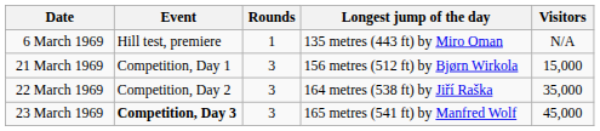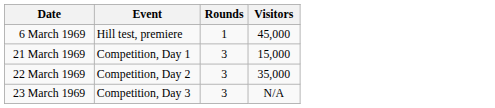 <table class=wikitable style="text-align:center; font-size:88%;">
 <tr>
 <th width=100px>Date</th>
 <th width=120px>Event</th>
 <th width=50px>Rounds</th>
-<th width=220px>Longest jump of the day</th>
 <th width=55px>Visitors</th>
 </tr>
 <tr>
 <td align=right>6 March 1969  </td>
 <td align=left>Hill test, premiere</td>
 <td align=center>1</td>
-<td align=left>135 metres (443 ft) by <a href='#'>Miro Oman</a></td>
-<td align=center>N/A</td>
+<td align=center>45,000</td>
 </tr>
 <tr>
 <td align=right>21 March 1969  </td>
 <td align=left>Competition, Day 1</td>
 <td align=center>3</td>
-<td align=left>156 metres (512 ft) by <a href='#'>Bjørn Wirkola</a></td>
 <td align=center>15,000</td>
 </tr>
 <tr>
 <td align=right>22 March 1969  </td>
 <td align=left>Competition, Day 2</td>
 <td align=center>3</td>
-<td align=left>164 metres (538 ft) by <a href='#'>Jiří Raška</a></td>
 <td align=center>35,000</td>
 </tr>
 <tr>
 <td align=right>23 March 1969  </td>
-<td align=left><strong>Competition, Day 3</strong></td>
+<td align=left>Competition, Day 3</td>
 <td align=center>3</td>
-<td align=left>165 metres (541 ft) by <a href='#'>Manfred Wolf</a></td>
-<td align=center>45,000</td>
+<td align=center>N/A</td>
 </tr>
 </table>
